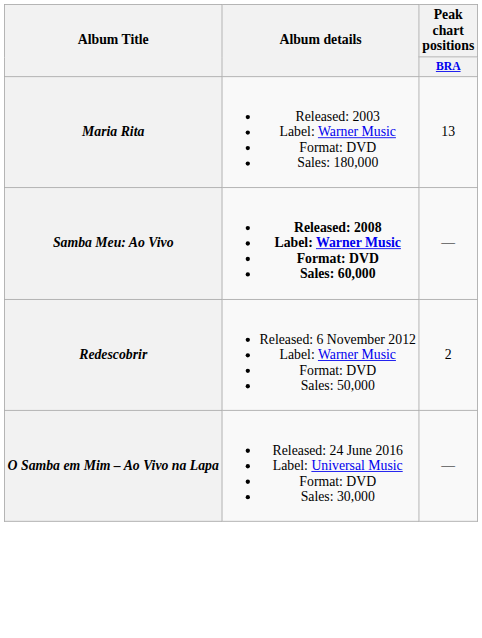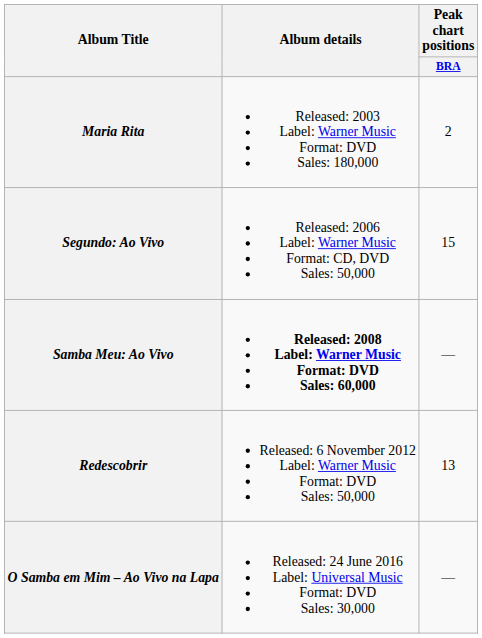 <table class="wikitable plainrowheaders" style="text-align:center;" border="1">
 <tr>
 <th scope="col" rowspan="2">Album Title</th>
 <th scope="col" rowspan="2">Album details</th>
 <th scope="col" colspan="1">Peak chart positions</th>
 </tr>
 <tr>
 <th scope="col" style="width:3em;font-size:85%;"><a href='#'>BRA</a></th>
 </tr>
 <tr>
 <th scope="row"><strong><em>Maria Rita</em></strong></th>
 <td><br><ul><li>Released: 2003</li><li>Label: <a href='#'>Warner Music</a></li><li>Format: DVD</li><li>Sales: 180,000</li></ul></td>
-<td>13</td>
+<td>2</td>
+</tr>
+<tr>
+<th scope="row"><strong><em>Segundo: Ao Vivo</em></strong></th>
+<td><br><ul><li>Released: 2006</li><li>Label: <a href='#'>Warner Music</a></li><li>Format: CD, DVD</li><li>Sales: 50,000</li></ul></td>
+<td>15</td>
 </tr>
 <tr>
 <th scope="row"><strong><em>Samba Meu: Ao Vivo</em></strong></th>
 <td><strong><br><ul><li>Released: 2008</li><li>Label: <a href='#'>Warner Music</a></li><li>Format: DVD</li><li>Sales: 60,000</li></ul></strong></td>
 <td>—</td>
 </tr>
 <tr>
 <th scope="row"><strong><em>Redescobrir</em></strong></th>
 <td><br><ul><li>Released: 6 November 2012</li><li>Label: <a href='#'>Warner Music</a></li><li>Format: DVD</li><li>Sales: 50,000</li></ul></td>
-<td>2</td>
+<td>13</td>
 </tr>
 <tr>
 <th scope="row"><strong><em>O Samba em Mim – Ao Vivo na Lapa</em></strong></th>
 <td><br><ul><li>Released: 24 June 2016</li><li>Label: <a href='#'>Universal Music</a></li><li>Format: DVD</li><li>Sales: 30,000</li></ul></td>
 <td>—</td>
 </tr>
 </table>
